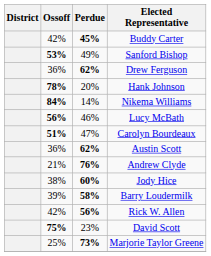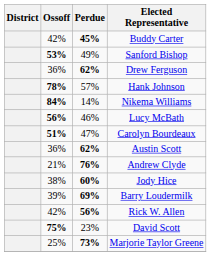 <table class=wikitable>
 <tr>
 <th>District</th>
 <th>Ossoff</th>
 <th>Perdue</th>
 <th>Elected<br>Representative</th>
 </tr>
 <tr align=center>
 <th></th>
 <td>42%</td>
 <td><strong>45%</strong></td>
 <td><a href='#'>Buddy Carter</a></td>
 </tr>
 <tr align=center>
 <th></th>
 <td><strong>53%</strong></td>
 <td>49%</td>
 <td><a href='#'>Sanford Bishop</a></td>
 </tr>
 <tr align=center>
 <th></th>
 <td>36%</td>
 <td><strong>62%</strong></td>
 <td><a href='#'>Drew Ferguson</a></td>
 </tr>
 <tr align=center>
 <th></th>
 <td><strong>78%</strong></td>
-<td>20%</td>
+<td>57%</td>
 <td><a href='#'>Hank Johnson</a></td>
 </tr>
 <tr align=center>
 <th></th>
 <td><strong>84%</strong></td>
 <td>14%</td>
 <td><a href='#'>Nikema Williams</a></td>
 </tr>
 <tr align=center>
 <th></th>
 <td><strong>56%</strong></td>
 <td>46%</td>
 <td><a href='#'>Lucy McBath</a></td>
 </tr>
 <tr align=center>
 <th></th>
 <td><strong>51%</strong></td>
 <td>47%</td>
 <td><a href='#'>Carolyn Bourdeaux</a></td>
 </tr>
 <tr align=center>
 <th></th>
 <td>36%</td>
 <td><strong>62%</strong></td>
 <td><a href='#'>Austin Scott</a></td>
 </tr>
 <tr align=center>
 <th></th>
 <td>21%</td>
 <td><strong>76%</strong></td>
 <td><a href='#'>Andrew Clyde</a></td>
 </tr>
 <tr align=center>
 <th></th>
 <td>38%</td>
 <td><strong>60%</strong></td>
 <td><a href='#'>Jody Hice</a></td>
 </tr>
 <tr align=center>
 <th></th>
 <td>39%</td>
-<td><strong>58%</strong></td>
+<td><strong>69%</strong></td>
 <td><a href='#'>Barry Loudermilk</a></td>
 </tr>
 <tr align=center>
 <th></th>
 <td>42%</td>
 <td><strong>56%</strong></td>
 <td><a href='#'>Rick W. Allen</a></td>
 </tr>
 <tr align=center>
 <th></th>
 <td><strong>75%</strong></td>
 <td>23%</td>
 <td><a href='#'>David Scott</a></td>
 </tr>
 <tr align=center>
 <th></th>
 <td>25%</td>
 <td><strong>73%</strong></td>
 <td><a href='#'>Marjorie Taylor Greene</a></td>
 </tr>
 <tr align=center>
 </tr>
 </table>
